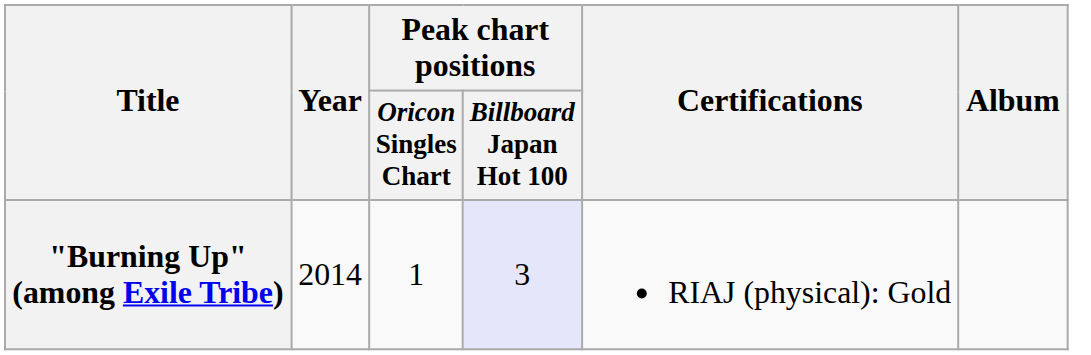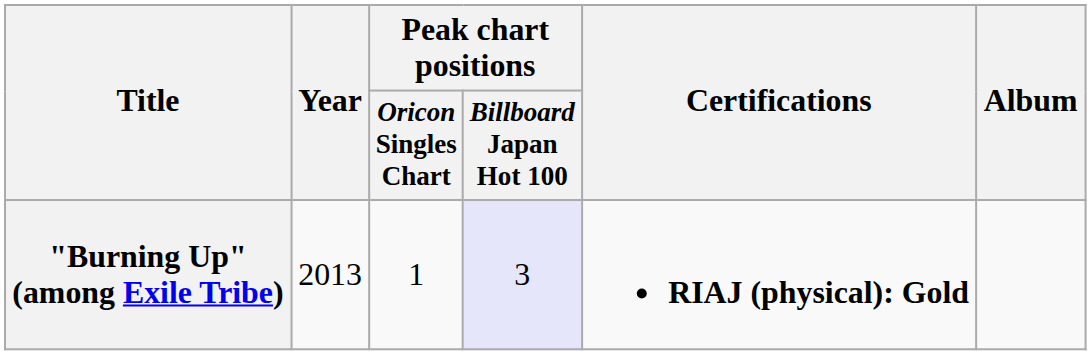 <table class="wikitable plainrowheaders" style="text-align:center">
 <tr>
 <th scope="col" rowspan="2">Title</th>
 <th scope="col" rowspan="2">Year</th>
 <th scope="col" colspan="2">Peak chart positions</th>
 <th scope="col" rowspan="2">Certifications</th>
 <th scope="col" rowspan="2">Album</th>
 </tr>
 <tr>
 <th scope="col" style="width:3em;font-size:85%"><em>Oricon</em> Singles Chart<br></th>
 <th scope="col" style="width:3em;font-size:85%"><em>Billboard</em> Japan Hot 100<br></th>
 </tr>
 <tr>
 <th scope="row">"Burning Up"<br><span>(among <a href='#'>Exile Tribe</a>)</span></th>
-<td>2014</td>
+<td>2013</td>
 <td>1</td>
 <td style="background: lavender;">3</td>
-<td><br><ul><li>RIAJ <span>(physical)</span>: Gold</li></ul></td>
+<td><strong><br><ul><li>RIAJ <span>(physical)</span>: Gold</li></ul></strong></td>
 <td></td>
 </tr>
 </table>
